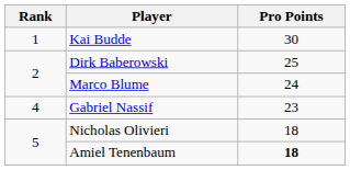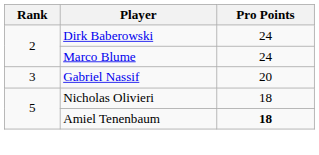 <table class="wikitable" width=30%>
 <tr>
 <th>Rank</th>
 <th>Player</th>
 <th>Pro Points</th>
 </tr>
 <tr>
-<td align=center>1</td>
-<td> <a href='#'>Kai Budde</a></td>
-<td align=center>30</td>
-</tr>
-<tr>
 <td align=center rowspan=2>2</td>
 <td> <a href='#'>Dirk Baberowski</a></td>
-<td align=center>25</td>
+<td align=center>24</td>
 </tr>
 <tr>
 <td> <a href='#'>Marco Blume</a></td>
 <td align=center>24</td>
 </tr>
 <tr>
-<td align=center>4</td>
+<td align=center>3</td>
 <td> <a href='#'>Gabriel Nassif</a></td>
-<td align=center>23</td>
+<td align=center>20</td>
 </tr>
 <tr>
 <td align=center rowspan=2>5</td>
 <td> Nicholas Olivieri</td>
 <td align=center>18</td>
 </tr>
 <tr>
 <td> Amiel Tenenbaum</td>
 <td align=center><strong>18</strong></td>
 </tr>
 </table>
